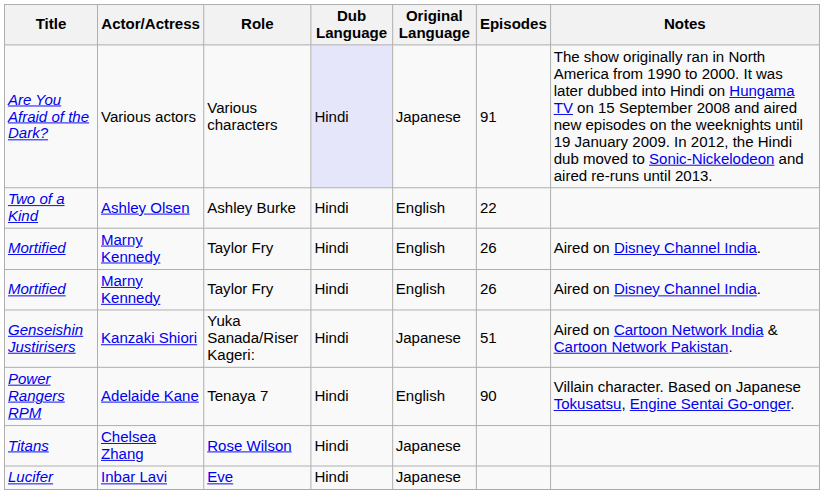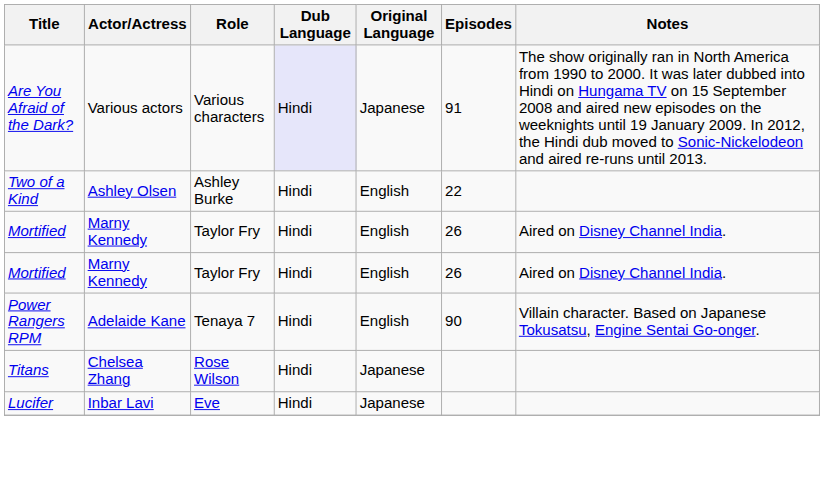 <table class="wikitable">
 <tr>
 <th>Title</th>
 <th>Actor/Actress</th>
 <th>Role</th>
 <th>Dub Language</th>
 <th>Original Language</th>
 <th>Episodes</th>
 <th>Notes</th>
 </tr>
 <tr>
 <td><em><a href='#'>Are You Afraid of the Dark?</a></em> <br></td>
 <td>Various actors</td>
 <td>Various characters</td>
 <td style="background: lavender;">Hindi</td>
 <td>Japanese</td>
 <td>91</td>
 <td>The show originally ran in North America from 1990 to 2000. It was later dubbed into Hindi on <a href='#'>Hungama TV</a> on 15 September 2008 and aired new episodes on the weeknights until 19 January 2009. In 2012, the Hindi dub moved to <a href='#'>Sonic-Nickelodeon</a> and aired re-runs until 2013.</td>
 </tr>
 <tr>
 <td><em><a href='#'>Two of a Kind</a></em></td>
 <td><a href='#'>Ashley Olsen</a></td>
 <td>Ashley Burke</td>
 <td>Hindi</td>
 <td>English</td>
 <td>22</td>
 <td></td>
 </tr>
 <tr>
 <td><em><a href='#'>Mortified</a></em></td>
 <td><a href='#'>Marny Kennedy</a></td>
 <td>Taylor Fry</td>
 <td>Hindi</td>
 <td>English</td>
 <td>26</td>
 <td>Aired on <a href='#'>Disney Channel India</a>.</td>
 </tr>
 <tr>
 <td><em><a href='#'>Mortified</a></em></td>
 <td><a href='#'>Marny Kennedy</a></td>
 <td>Taylor Fry</td>
 <td>Hindi</td>
 <td>English</td>
 <td>26</td>
 <td>Aired on <a href='#'>Disney Channel India</a>.</td>
 </tr>
 <tr>
-<td><em><a href='#'>Genseishin Justirisers</a></em></td>
-<td><a href='#'>Kanzaki Shiori</a></td>
-<td>Yuka Sanada/Riser Kageri:</td>
-<td>Hindi</td>
-<td>Japanese</td>
-<td>51</td>
-<td>Aired on <a href='#'>Cartoon Network India</a> & <a href='#'>Cartoon Network Pakistan</a>.</td>
-</tr>
-<tr>
 <td><em><a href='#'>Power Rangers RPM</a></em></td>
 <td><a href='#'>Adelaide Kane</a></td>
 <td>Tenaya 7</td>
 <td>Hindi</td>
 <td>English</td>
 <td>90</td>
 <td>Villain character. Based on Japanese <a href='#'>Tokusatsu</a>, <a href='#'>Engine Sentai Go-onger</a>.</td>
 </tr>
 <tr>
 <td><em><a href='#'>Titans</a></em></td>
 <td><a href='#'>Chelsea Zhang</a></td>
 <td><a href='#'>Rose Wilson</a></td>
 <td>Hindi</td>
 <td>Japanese</td>
 <td></td>
 <td></td>
 </tr>
 <tr>
 <td><em><a href='#'>Lucifer</a></em></td>
 <td><a href='#'>Inbar Lavi</a></td>
 <td><a href='#'>Eve</a></td>
 <td>Hindi</td>
 <td>Japanese</td>
 <td></td>
 <td></td>
 </tr>
 <tr>
 </tr>
 </table>
